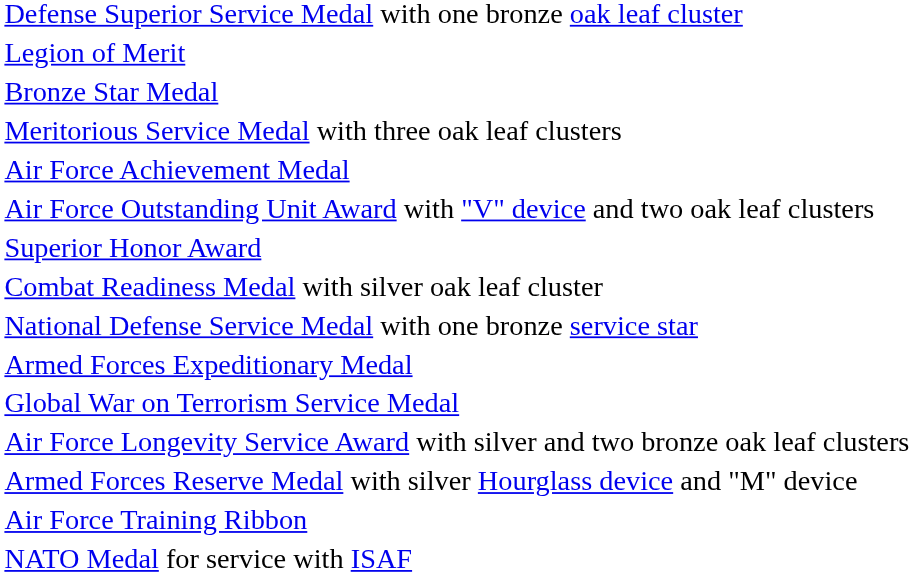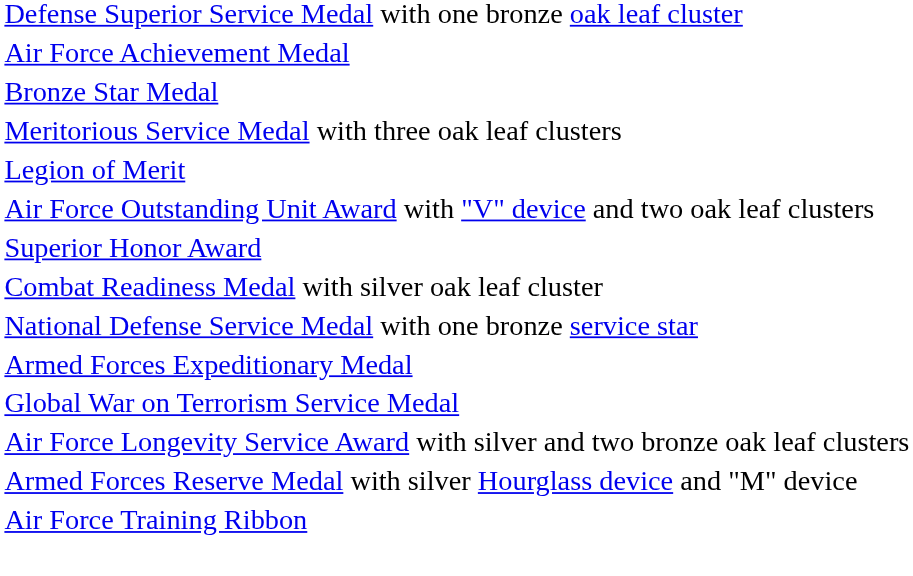 <table>
 <tr>
 <td></td>
 <td><a href='#'>Defense Superior Service Medal</a> with one bronze <a href='#'>oak leaf cluster</a></td>
 </tr>
 <tr>
 <td></td>
-<td><a href='#'>Legion of Merit</a></td>
+<td><a href='#'>Air Force Achievement Medal</a></td>
 </tr>
 <tr>
 <td></td>
 <td><a href='#'>Bronze Star Medal</a></td>
 </tr>
 <tr>
 <td><span></span><span></span><span></span></td>
 <td><a href='#'>Meritorious Service Medal</a> with three oak leaf clusters</td>
 </tr>
 <tr>
 <td></td>
-<td><a href='#'>Air Force Achievement Medal</a></td>
+<td><a href='#'>Legion of Merit</a></td>
 </tr>
 <tr>
 <td><span></span><span></span><span></span></td>
 <td><a href='#'>Air Force Outstanding Unit Award</a> with <a href='#'>"V" device</a> and two oak leaf clusters</td>
 </tr>
 <tr>
 <td></td>
 <td><a href='#'>Superior Honor Award</a></td>
 </tr>
 <tr>
 <td></td>
 <td><a href='#'>Combat Readiness Medal</a> with silver oak leaf cluster</td>
 </tr>
 <tr>
 <td></td>
 <td><a href='#'>National Defense Service Medal</a> with one bronze <a href='#'>service star</a></td>
 </tr>
 <tr>
 <td></td>
 <td><a href='#'>Armed Forces Expeditionary Medal</a></td>
 </tr>
 <tr>
 <td></td>
 <td><a href='#'>Global War on Terrorism Service Medal</a></td>
 </tr>
 <tr>
 <td><span></span><span></span><span></span></td>
 <td><a href='#'>Air Force Longevity Service Award</a> with silver and two bronze oak leaf clusters</td>
 </tr>
 <tr>
 <td><span></span><span></span></td>
 <td><a href='#'>Armed Forces Reserve Medal</a> with silver <a href='#'>Hourglass device</a> and "M" device</td>
 </tr>
 <tr>
 <td></td>
 <td><a href='#'>Air Force Training Ribbon</a></td>
 </tr>
-<tr>
-<td></td>
-<td><a href='#'>NATO Medal</a> for service with <a href='#'>ISAF</a></td>
-</tr>
 </table>
